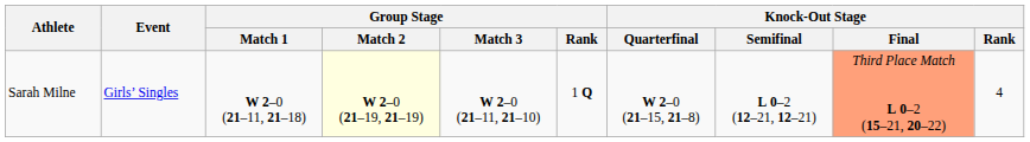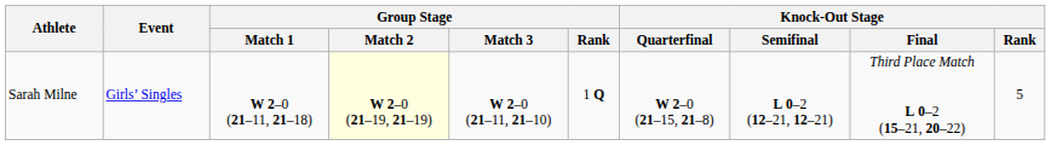 <table class="wikitable" width="85%" style="text-align:left; font-size:90%">
 <tr>
 <th rowspan=2>Athlete</th>
 <th rowspan=2>Event</th>
 <th colspan=4>Group Stage</th>
 <th colspan=4>Knock-Out Stage</th>
 </tr>
 <tr>
 <th>Match 1</th>
 <th>Match 2</th>
 <th>Match 3</th>
 <th>Rank</th>
 <th>Quarterfinal</th>
 <th>Semifinal</th>
 <th>Final</th>
 <th>Rank</th>
 </tr>
 <tr>
 <td>Sarah Milne</td>
 <td><a href='#'>Girls’ Singles</a></td>
 <td align=center> <br><br><strong>W</strong> <strong>2</strong>–0 <br> (<strong>21</strong>–11, <strong>21</strong>–18)</td>
 <td align=center style="background: lightyellow;"> <br><br><strong>W</strong> <strong>2</strong>–0 <br> (<strong>21</strong>–19, <strong>21</strong>–19)</td>
 <td align=center> <br><br><strong>W</strong> <strong>2</strong>–0 <br> (<strong>21</strong>–11, <strong>21</strong>–10)</td>
 <td align=center>1 <strong>Q</strong></td>
 <td align=center> <br><br><strong>W</strong> <strong>2</strong>–0 <br> (<strong>21</strong>–15, <strong>21</strong>–8)</td>
 <td align=center> <br><br><strong>L</strong> <strong>0</strong>–2 <br> (<strong>12</strong>–21, <strong>12</strong>–21)</td>
-<td align=center style="background: lightsalmon;"><em>Third Place Match</em><br> <br><br><strong>L</strong> <strong>0</strong>–2 <br> (<strong>15</strong>–21, <strong>20</strong>–22)</td>
-<td align=center>4</td>
+<td align=center><em>Third Place Match</em><br> <br><br><strong>L</strong> <strong>0</strong>–2 <br> (<strong>15</strong>–21, <strong>20</strong>–22)</td>
+<td align=center>5</td>
 </tr>
 </table>
